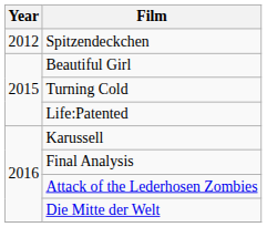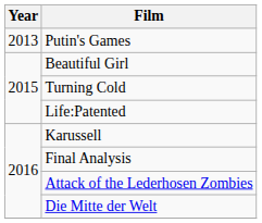 <table class="wikitable sortable" style=text-align:left>
 <tr>
 <th scope="col">Year</th>
 <th scope="col">Film</th>
 </tr>
 <tr>
-<td>2012</td>
-<td>Spitzendeckchen</td>
+<td>2013</td>
+<td>Putin's Games</td>
 </tr>
 <tr>
 <td rowspan="3">2015</td>
 <td>Beautiful Girl</td>
 </tr>
 <tr>
 <td>Turning Cold</td>
 </tr>
 <tr>
 <td>Life:Patented</td>
 </tr>
 <tr>
 <td rowspan="4">2016</td>
 <td>Karussell</td>
 </tr>
 <tr>
 <td>Final Analysis</td>
 </tr>
 <tr>
 <td><a href='#'>Attack of the Lederhosen Zombies</a></td>
 </tr>
 <tr>
 <td><a href='#'>Die Mitte der Welt</a></td>
 </tr>
 <tr>
 </tr>
 </table>
